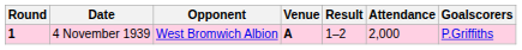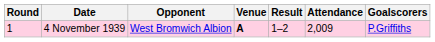 <table class="wikitable">
 <tr>
 <th>Round</th>
 <th>Date</th>
 <th>Opponent</th>
 <th>Venue</th>
 <th>Result</th>
 <th>Attendance</th>
 <th>Goalscorers</th>
 </tr>
 <tr style="background:#ffd0e3;">
-<td><strong>1</strong></td>
+<td>1</td>
 <td>4 November 1939</td>
 <td><a href='#'>West Bromwich Albion</a></td>
 <td><strong>A</strong></td>
 <td>1–2</td>
-<td>2,000</td>
+<td>2,009</td>
 <td><a href='#'>P.Griffiths</a></td>
 </tr>
 </table>
